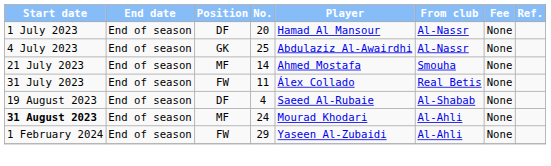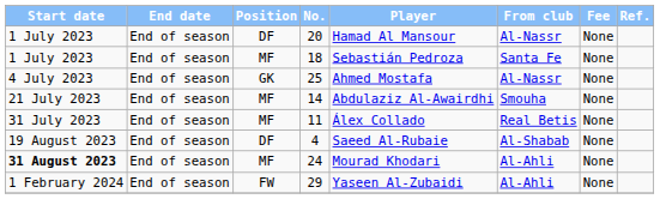 <table class="wikitable sortable">
 <tr>
 <th style="background:#86bdf8; color:white;"><strong>Start date</strong></th>
 <th style="background:#86bdf8; color:white;"><strong>End date</strong></th>
 <th style="background:#86bdf8; color:white;"><strong>Position</strong></th>
 <th style="background:#86bdf8; color:white;"><strong>No.</strong></th>
 <th style="background:#86bdf8; color:white;"><strong>Player</strong></th>
 <th style="background:#86bdf8; color:white;"><strong>From club</strong></th>
 <th style="background:#86bdf8; color:white;"><strong>Fee</strong></th>
 <th style="background:#86bdf8; color:white;"><strong>Ref.</strong></th>
 </tr>
 <tr>
 <td>1 July 2023</td>
 <td>End of season</td>
 <td style="text-align:center;">DF</td>
 <td style="text-align:center;">20</td>
 <td style="text-align:left;"> <a href='#'>Hamad Al Mansour</a></td>
 <td style="text-align:left;"> <a href='#'>Al-Nassr</a></td>
 <td>None</td>
 <td></td>
 </tr>
 <tr>
+<td>1 July 2023</td>
+<td>End of season</td>
+<td style="text-align:center;">MF</td>
+<td style="text-align:center;">18</td>
+<td style="text-align:left;"> <a href='#'>Sebastián Pedroza</a></td>
+<td style="text-align:left;"> <a href='#'>Santa Fe</a></td>
+<td>None</td>
+<td></td>
+</tr>
+<tr>
 <td>4 July 2023</td>
 <td>End of season</td>
 <td style="text-align:center;">GK</td>
 <td style="text-align:center;">25</td>
-<td style="text-align:left;"> <a href='#'>Abdulaziz Al-Awairdhi</a></td>
+<td style="text-align:left;"> <a href='#'>Ahmed Mostafa</a></td>
 <td style="text-align:left;"> <a href='#'>Al-Nassr</a></td>
 <td>None</td>
 <td></td>
 </tr>
 <tr>
 <td>21 July 2023</td>
 <td>End of season</td>
 <td style="text-align:center;">MF</td>
 <td style="text-align:center;">14</td>
-<td style="text-align:left;"> <a href='#'>Ahmed Mostafa</a></td>
+<td style="text-align:left;"> <a href='#'>Abdulaziz Al-Awairdhi</a></td>
 <td style="text-align:left;"> <a href='#'>Smouha</a></td>
 <td>None</td>
 <td></td>
 </tr>
 <tr>
 <td>31 July 2023</td>
 <td>End of season</td>
-<td style="text-align:center;">FW</td>
+<td style="text-align:center;">MF</td>
 <td style="text-align:center;">11</td>
 <td style="text-align:left;"> <a href='#'>Álex Collado</a></td>
 <td style="text-align:left;"> <a href='#'>Real Betis</a></td>
 <td>None</td>
 <td></td>
 </tr>
 <tr>
 <td>19 August 2023</td>
 <td>End of season</td>
 <td style="text-align:center;">DF</td>
 <td style="text-align:center;">4</td>
 <td style="text-align:left;"> <a href='#'>Saeed Al-Rubaie</a></td>
 <td style="text-align:left;"> <a href='#'>Al-Shabab</a></td>
 <td>None</td>
 <td></td>
 </tr>
 <tr>
 <td><strong>31 August 2023</strong></td>
 <td>End of season</td>
 <td style="text-align:center;">MF</td>
 <td style="text-align:center;">24</td>
 <td style="text-align:left;"> <a href='#'>Mourad Khodari</a></td>
 <td style="text-align:left;"> <a href='#'>Al-Ahli</a></td>
 <td>None</td>
 <td></td>
 </tr>
 <tr>
 <td>1 February 2024</td>
 <td>End of season</td>
 <td style="text-align:center;">FW</td>
 <td style="text-align:center;">29</td>
 <td style="text-align:left;"> <a href='#'>Yaseen Al-Zubaidi</a></td>
 <td style="text-align:left;"> <a href='#'>Al-Ahli</a></td>
 <td>None</td>
 <td></td>
 </tr>
 <tr>
 </tr>
 </table>
